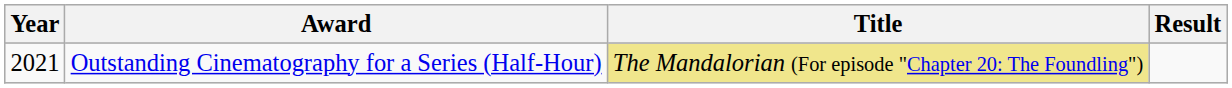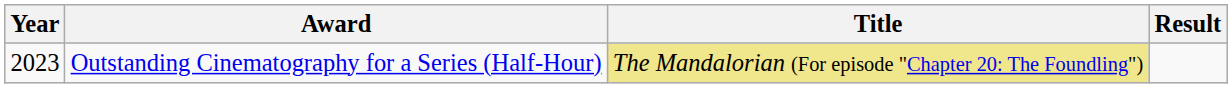 <table class="wikitable">
 <tr>
 <th>Year</th>
 <th>Award</th>
 <th>Title</th>
 <th>Result</th>
 </tr>
 <tr>
-<td>2021</td>
+<td>2023</td>
 <td><a href='#'>Outstanding Cinematography for a Series (Half-Hour)</a></td>
 <td style="background: khaki;"><em>The Mandalorian</em> <small>(For episode "<a href='#'>Chapter 20: The Foundling</a>")</small></td>
 <td></td>
 </tr>
 </table>
